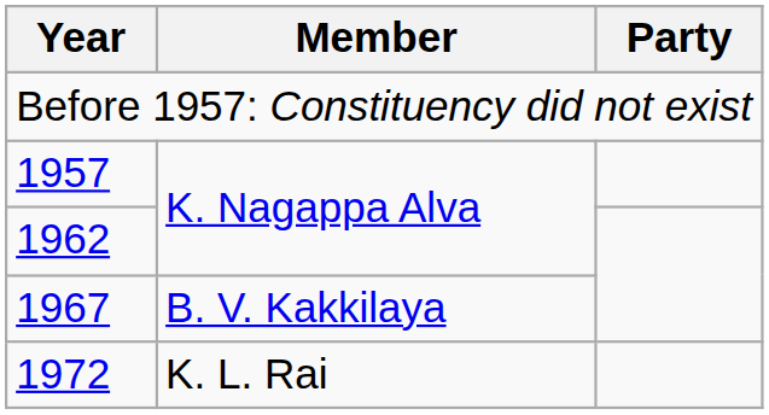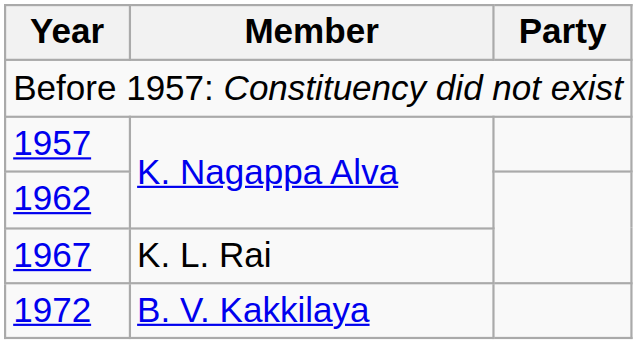 <table class="wikitable sortable">
 <tr>
 <th>Year</th>
 <th>Member</th>
 <th colspan="2">Party</th>
 </tr>
 <tr>
 <td colspan=4>Before 1957: <em>Constituency did not exist</em></td>
 </tr>
 <tr>
 <td><a href='#'>1957</a></td>
 <td rowspan="2"><a href='#'>K. Nagappa Alva</a></td>
 <td></td>
 </tr>
 <tr>
 <td><a href='#'>1962</a></td>
 </tr>
 <tr>
 <td><a href='#'>1967</a></td>
-<td><a href='#'>B. V. Kakkilaya</a></td>
+<td>K. L. Rai</td>
 </tr>
 <tr>
 <td><a href='#'>1972</a></td>
-<td>K. L. Rai</td>
+<td><a href='#'>B. V. Kakkilaya</a></td>
 <td></td>
 </tr>
 </table>
